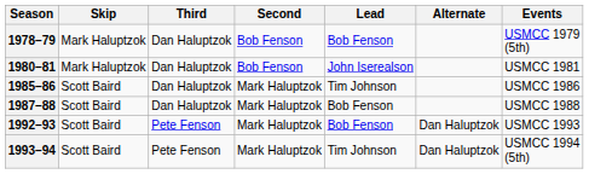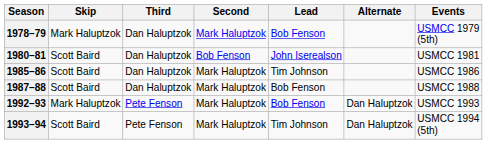 <table class="wikitable">
 <tr>
 <th scope="col">Season</th>
 <th scope="col">Skip</th>
 <th scope="col">Third</th>
 <th scope="col">Second</th>
 <th scope="col">Lead</th>
 <th scope="col">Alternate</th>
 <th scope="col">Events</th>
 </tr>
 <tr>
 <th scope="row">1978–79</th>
 <td>Mark Haluptzok</td>
 <td>Dan Haluptzok</td>
-<td><a href='#'>Bob Fenson</a></td>
+<td><a href='#'>Mark Haluptzok</a></td>
 <td><a href='#'>Bob Fenson</a></td>
 <td></td>
 <td><a href='#'>USMCC</a> 1979 <br> (5th)</td>
 </tr>
 <tr>
 <th scope="row">1980–81</th>
-<td>Mark Haluptzok</td>
+<td>Scott Baird</td>
 <td>Dan Haluptzok</td>
 <td><a href='#'>Bob Fenson</a></td>
 <td><a href='#'>John Iserealson</a></td>
 <td></td>
 <td>USMCC 1981 </td>
 </tr>
 <tr>
 <th scope="row">1985–86</th>
 <td>Scott Baird</td>
 <td>Dan Haluptzok</td>
 <td>Mark Haluptzok</td>
 <td>Tim Johnson</td>
 <td></td>
 <td>USMCC 1986 </td>
 </tr>
 <tr>
 <th scope="row">1987–88</th>
 <td>Scott Baird</td>
 <td>Dan Haluptzok</td>
 <td>Mark Haluptzok</td>
 <td>Bob Fenson</td>
 <td></td>
 <td>USMCC 1988 </td>
 </tr>
 <tr>
 <th scope="row">1992–93</th>
-<td>Scott Baird</td>
+<td>Mark Haluptzok</td>
 <td><a href='#'>Pete Fenson</a></td>
 <td>Mark Haluptzok</td>
 <td><a href='#'>Bob Fenson</a></td>
 <td>Dan Haluptzok</td>
 <td>USMCC 1993 <br> </td>
 </tr>
 <tr>
 <th scope="row">1993–94</th>
 <td>Scott Baird</td>
 <td>Pete Fenson</td>
 <td>Mark Haluptzok</td>
 <td>Tim Johnson</td>
 <td>Dan Haluptzok</td>
 <td>USMCC 1994 <br> (5th)</td>
 </tr>
 </table>
